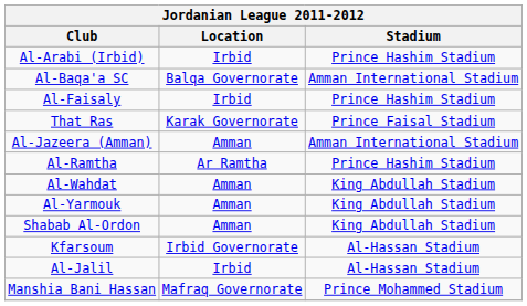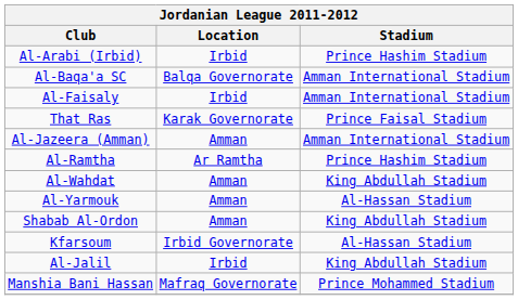 <table class="wikitable" style="text-align: center;">
 <tr>
 <th colspan="5">Jordanian League 2011-2012</th>
 </tr>
 <tr>
 <th>Club</th>
 <th>Location</th>
 <th>Stadium</th>
 </tr>
 <tr>
 <td><a href='#'>Al-Arabi (Irbid)</a></td>
 <td><a href='#'>Irbid</a></td>
 <td><a href='#'>Prince Hashim Stadium</a></td>
 </tr>
 <tr>
 <td><a href='#'>Al-Baqa'a SC</a></td>
 <td><a href='#'>Balqa Governorate</a></td>
 <td><a href='#'>Amman International Stadium</a></td>
 </tr>
 <tr>
 <td><a href='#'>Al-Faisaly</a></td>
 <td><a href='#'>Irbid</a></td>
-<td><a href='#'>Prince Hashim Stadium</a></td>
+<td><a href='#'>Amman International Stadium</a></td>
 </tr>
 <tr>
 <td><a href='#'>That Ras</a></td>
 <td><a href='#'>Karak Governorate</a></td>
 <td><a href='#'>Prince Faisal Stadium</a></td>
 </tr>
 <tr>
 <td><a href='#'>Al-Jazeera (Amman)</a></td>
 <td><a href='#'>Amman</a></td>
 <td><a href='#'>Amman International Stadium</a></td>
 </tr>
 <tr>
 <td><a href='#'>Al-Ramtha</a></td>
 <td><a href='#'>Ar Ramtha</a></td>
 <td><a href='#'>Prince Hashim Stadium</a></td>
 </tr>
 <tr>
 <td><a href='#'>Al-Wahdat</a></td>
 <td><a href='#'>Amman</a></td>
 <td><a href='#'>King Abdullah Stadium</a></td>
 </tr>
 <tr>
 <td><a href='#'>Al-Yarmouk</a></td>
 <td><a href='#'>Amman</a></td>
-<td><a href='#'>King Abdullah Stadium</a></td>
+<td><a href='#'>Al-Hassan Stadium</a></td>
 </tr>
 <tr>
 <td><a href='#'>Shabab Al-Ordon</a></td>
 <td><a href='#'>Amman</a></td>
 <td><a href='#'>King Abdullah Stadium</a></td>
 </tr>
 <tr>
 <td><a href='#'>Kfarsoum</a></td>
 <td><a href='#'>Irbid Governorate</a></td>
 <td><a href='#'>Al-Hassan Stadium</a></td>
 </tr>
 <tr>
 <td><a href='#'>Al-Jalil</a></td>
 <td><a href='#'>Irbid</a></td>
-<td><a href='#'>Al-Hassan Stadium</a></td>
+<td><a href='#'>King Abdullah Stadium</a></td>
 </tr>
 <tr>
 <td><a href='#'>Manshia Bani Hassan</a></td>
 <td><a href='#'>Mafraq Governorate</a></td>
 <td><a href='#'>Prince Mohammed Stadium</a></td>
 </tr>
 <tr>
 </tr>
 </table>
